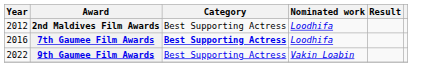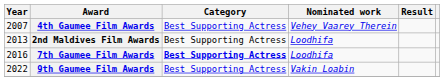 <table class="wikitable plainrowheaders sortable">
 <tr>
 <th scope="col">Year</th>
 <th scope="col">Award</th>
 <th scope="col">Category</th>
 <th scope="col">Nominated work</th>
 <th scope="col">Result</th>
 <th scope="col" class="unsortable"></th>
 </tr>
 <tr>
-<td>2012</td>
+<td>2007</td>
+<th scope="row"><a href='#'>4th Gaumee Film Awards</a></th>
+<td><a href='#'>Best Supporting Actress</a></td>
+<td><em><a href='#'>Vehey Vaarey Therein</a></em></td>
+<td></td>
+<td style="text-align:center;"></td>
+</tr>
+<tr>
+<td>2013</td>
 <th scope="row">2nd Maldives Film Awards</th>
 <td>Best Supporting Actress</td>
 <td><em><a href='#'>Loodhifa</a></em></td>
 <td></td>
 <td style="text-align:center;"></td>
 </tr>
 <tr>
 <td>2016</td>
 <th scope="row"><a href='#'>7th Gaumee Film Awards</a></th>
 <td><strong><a href='#'>Best Supporting Actress</a></strong></td>
 <td><em><a href='#'>Loodhifa</a></em></td>
 <td></td>
 <td style="text-align:center;"></td>
 </tr>
 <tr>
 <td>2022</td>
 <th scope="row"><a href='#'>9th Gaumee Film Awards</a></th>
 <td><a href='#'>Best Supporting Actress</a></td>
 <td><em><a href='#'>Vakin Loabin</a></em></td>
 <td></td>
 <td style="text-align:center;"></td>
 </tr>
 <tr>
 </tr>
 </table>
